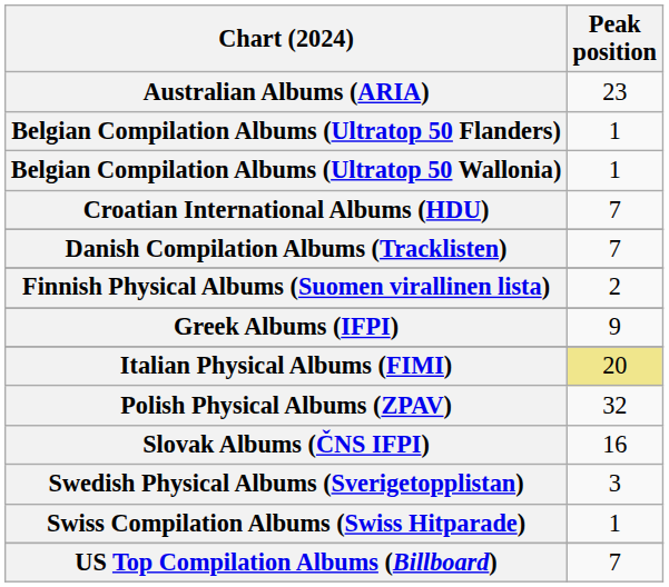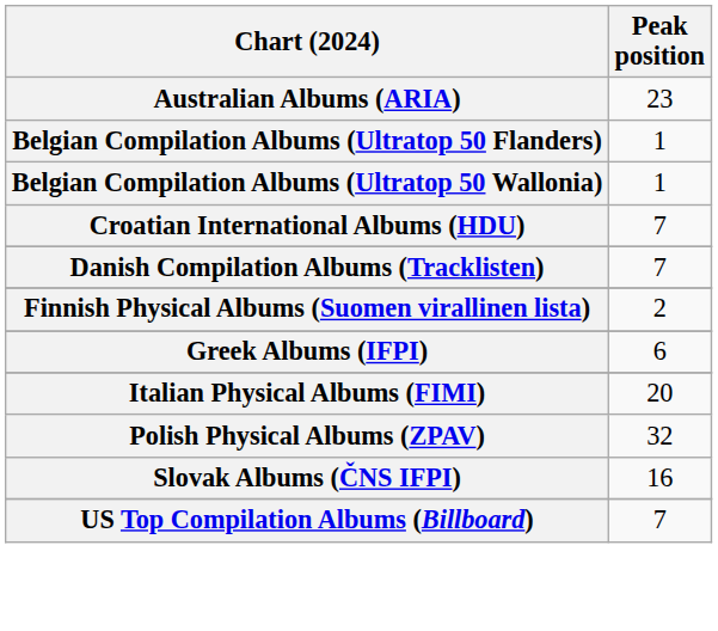 <table class="wikitable sortable plainrowheaders" style="text-align:center">
 <tr>
 <th scope="col">Chart (2024)</th>
 <th scope="col">Peak<br>position</th>
 </tr>
 <tr>
 <th scope="row">Australian Albums (<a href='#'>ARIA</a>)</th>
 <td>23</td>
 </tr>
 <tr>
 <th scope="row">Belgian Compilation Albums (<a href='#'>Ultratop 50</a> Flanders)</th>
 <td>1</td>
 </tr>
 <tr>
 <th scope="row">Belgian Compilation Albums (<a href='#'>Ultratop 50</a> Wallonia)</th>
 <td>1</td>
 </tr>
 <tr>
 <th scope="row">Croatian International Albums (<a href='#'>HDU</a>)</th>
 <td>7</td>
 </tr>
 <tr>
 </tr>
 <tr>
 <th scope="row">Danish Compilation Albums (<a href='#'>Tracklisten</a>)</th>
 <td>7</td>
 </tr>
 <tr>
 </tr>
 <tr>
 <th scope="row">Finnish Physical Albums (<a href='#'>Suomen virallinen lista</a>)</th>
 <td>2</td>
 </tr>
 <tr>
 </tr>
 <tr>
 <th scope="row">Greek Albums (<a href='#'>IFPI</a>)</th>
-<td>9</td>
+<td>6</td>
 </tr>
 <tr>
 </tr>
 <tr>
 <th scope="row">Italian Physical Albums (<a href='#'>FIMI</a>)</th>
-<td style="background: khaki;">20</td>
+<td>20</td>
 </tr>
 <tr>
 <th scope="row">Polish Physical Albums (<a href='#'>ZPAV</a>)</th>
 <td>32</td>
 </tr>
 <tr>
 <th scope="row">Slovak Albums (<a href='#'>ČNS IFPI</a>)</th>
 <td>16</td>
 </tr>
 <tr>
-<th scope="row">Swedish Physical Albums (<a href='#'>Sverigetopplistan</a>)</th>
-<td>3</td>
-</tr>
-<tr>
-<th scope="row">Swiss Compilation Albums (<a href='#'>Swiss Hitparade</a>)</th>
-<td>1</td>
-</tr>
-<tr>
 </tr>
 <tr>
 <th scope="row">US <a href='#'>Top Compilation Albums</a> (<em><a href='#'>Billboard</a></em>)</th>
 <td>7</td>
 </tr>
 </table>
